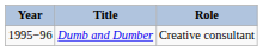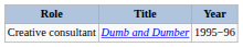 <table class="wikitable" style="font-size:95%;">
 <tr>
+<th style="background:#B0C4DE;">Role</th>
+<th style="background:#B0C4DE;">Title</th>
 <th style="background:#B0C4DE;">Year</th>
-<th style="background:#B0C4DE;">Title</th>
-<th style="background:#B0C4DE;">Role</th>
 </tr>
 <tr>
+<td>Creative consultant</td>
+<td><em><a href='#'>Dumb and Dumber</a></em></td>
 <td>1995−96</td>
-<td><em><a href='#'>Dumb and Dumber</a></em></td>
-<td>Creative consultant</td>
 </tr>
 </table>
